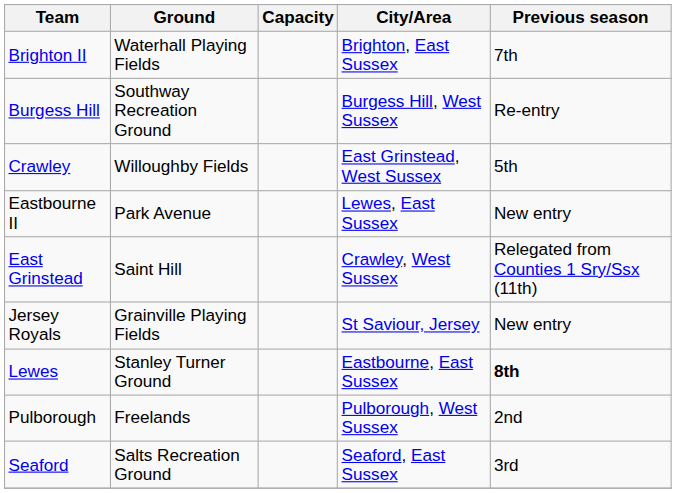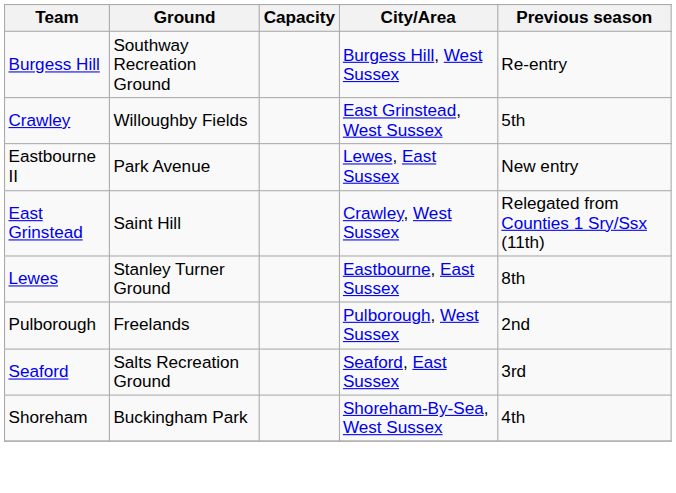 <table class="wikitable sortable" width=100%>
 <tr>
 <th>Team</th>
 <th>Ground</th>
 <th>Capacity</th>
 <th>City/Area</th>
 <th>Previous season</th>
-</tr>
-<tr>
-<td><a href='#'>Brighton II</a></td>
-<td>Waterhall Playing Fields</td>
-<td></td>
-<td><a href='#'>Brighton</a>, <a href='#'>East Sussex</a></td>
-<td>7th</td>
 </tr>
 <tr>
 <td><a href='#'>Burgess Hill</a></td>
 <td>Southway Recreation Ground</td>
 <td></td>
 <td><a href='#'>Burgess Hill</a>, <a href='#'>West Sussex</a></td>
 <td>Re-entry</td>
 </tr>
 <tr>
 <td><a href='#'>Crawley</a></td>
 <td>Willoughby Fields</td>
 <td></td>
 <td><a href='#'>East Grinstead</a>, <a href='#'>West Sussex</a></td>
 <td>5th</td>
 </tr>
 <tr>
 <td>Eastbourne II</td>
 <td>Park Avenue</td>
 <td></td>
 <td><a href='#'>Lewes</a>, <a href='#'>East Sussex</a></td>
 <td>New entry</td>
 </tr>
 <tr>
 <td><a href='#'>East Grinstead</a></td>
 <td>Saint Hill</td>
 <td></td>
 <td><a href='#'>Crawley</a>, <a href='#'>West Sussex</a></td>
 <td>Relegated from <a href='#'>Counties 1 Sry/Ssx</a> (11th)</td>
 </tr>
 <tr>
-<td>Jersey Royals</td>
-<td>Grainville Playing Fields</td>
-<td></td>
-<td><a href='#'>St Saviour, Jersey</a></td>
-<td>New entry</td>
-</tr>
-<tr>
 <td><a href='#'>Lewes</a></td>
 <td>Stanley Turner Ground</td>
 <td></td>
 <td><a href='#'>Eastbourne</a>, <a href='#'>East Sussex</a></td>
-<td><strong>8th</strong></td>
+<td>8th</td>
 </tr>
 <tr>
 <td>Pulborough</td>
 <td>Freelands</td>
 <td></td>
 <td><a href='#'>Pulborough</a>, <a href='#'>West Sussex</a></td>
 <td>2nd</td>
 </tr>
 <tr>
 <td><a href='#'>Seaford</a></td>
 <td>Salts Recreation Ground</td>
 <td></td>
 <td><a href='#'>Seaford</a>, <a href='#'>East Sussex</a></td>
 <td>3rd</td>
 </tr>
 <tr>
+<td>Shoreham</td>
+<td>Buckingham Park</td>
+<td></td>
+<td><a href='#'>Shoreham-By-Sea</a>, <a href='#'>West Sussex</a></td>
+<td>4th</td>
+</tr>
+<tr>
 </tr>
 </table>
